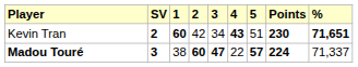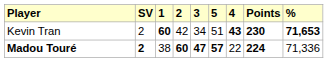 <table class="wikitable">
 <tr bgcolor="#ffffcc">
 <td width=180><strong>Player</strong></td>
 <td><strong>SV</strong></td>
 <td><strong>1</strong></td>
 <td><strong>2</strong></td>
 <td><strong>3</strong></td>
+<td><strong>5</strong></td>
 <td><strong>4</strong></td>
-<td><strong>5</strong></td>
 <td><strong>Points</strong></td>
 <td><strong>%</strong></td>
 </tr>
 <tr bgcolor="FFFFFF">
 <td> Kevin Tran</td>
-<td><strong>2</strong></td>
+<td>2</td>
 <td><strong>60</strong></td>
 <td>42</td>
 <td>34</td>
+<td>51</td>
 <td><strong>43</strong></td>
-<td>51</td>
 <td><strong>230</strong></td>
-<td><strong>71,651</strong></td>
+<td><strong>71,653</strong></td>
 </tr>
 <tr bgcolor="FFFFFF">
 <td> <strong>Madou Touré</strong></td>
-<td><strong>3</strong></td>
+<td><strong>2</strong></td>
 <td>38</td>
 <td><strong>60</strong></td>
 <td><strong>47</strong></td>
+<td><strong>57</strong></td>
 <td>22</td>
-<td><strong>57</strong></td>
 <td><strong>224</strong></td>
-<td>71,337</td>
+<td>71,336</td>
 </tr>
 </table>
